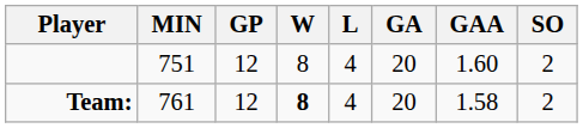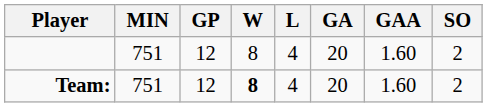 <table class="wikitable sortable" width="60%">
 <tr>
 <th bgcolor="#DDDDFF" width="10%">Player</th>
 <th width="3%" bgcolor="#DDDDFF" title="Minutes played">MIN</th>
 <th width="3%" bgcolor="#DDDDFF" title="Games played in">GP</th>
 <th width="3%" bgcolor="#DDDDFF" title="Wins">W</th>
 <th width="3%" bgcolor="#DDDDFF"title="Losses">L</th>
 <th width="3%" bgcolor="#DDDDFF" title="Goals against">GA</th>
 <th width="3%" bgcolor="#DDDDFF" title="Goals against average">GAA</th>
 <th width="3%" bgcolor="#DDDDFF" title="Shut-outs">SO</th>
 </tr>
 <tr align="center">
 <td align="right"></td>
 <td>751</td>
 <td>12</td>
 <td>8</td>
 <td>4</td>
 <td>20</td>
 <td>1.60</td>
 <td>2</td>
 </tr>
 <tr align="center">
 <td align="right"><strong>Team:</strong></td>
-<td>761</td>
+<td>751</td>
 <td>12</td>
 <td><strong>8</strong></td>
 <td>4</td>
 <td>20</td>
-<td>1.58</td>
+<td>1.60</td>
 <td>2</td>
 </tr>
 </table>
